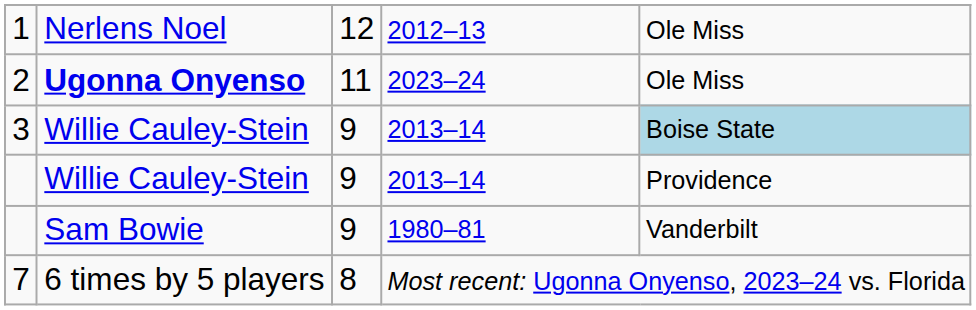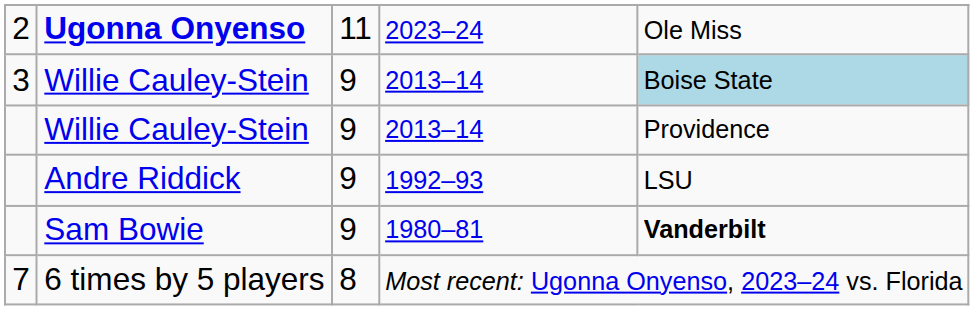 <table class="wikitable">
 <tr>
-</tr>
-<tr>
-<td>1</td>
-<td><a href='#'>Nerlens Noel</a></td>
-<td>12</td>
-<td style="font-size:80%;"><a href='#'>2012–13</a></td>
-<td style="font-size:80%;">Ole Miss</td>
 </tr>
 <tr>
 <td>2</td>
 <td><strong><a href='#'>Ugonna Onyenso</a></strong></td>
 <td>11</td>
 <td style="font-size:80%;"><a href='#'>2023–24</a></td>
 <td style="font-size:80%;">Ole Miss</td>
 </tr>
 <tr>
 <td>3</td>
 <td><a href='#'>Willie Cauley-Stein</a></td>
 <td>9</td>
 <td style="font-size:80%;"><a href='#'>2013–14</a></td>
 <td style="background: lightblue; font-size:80%;">Boise State</td>
 </tr>
 <tr>
 <td></td>
 <td><a href='#'>Willie Cauley-Stein</a></td>
 <td>9</td>
 <td style="font-size:80%;"><a href='#'>2013–14</a></td>
 <td style="font-size:80%;">Providence</td>
 </tr>
 <tr>
 <td></td>
+<td><a href='#'>Andre Riddick</a></td>
+<td>9</td>
+<td style="font-size:80%;"><a href='#'>1992–93</a></td>
+<td style="font-size:80%;">LSU</td>
+</tr>
+<tr>
+<td></td>
 <td><a href='#'>Sam Bowie</a></td>
 <td>9</td>
 <td style="font-size:80%;"><a href='#'>1980–81</a></td>
-<td style="font-size:80%;">Vanderbilt</td>
+<td style="font-size:80%;"><strong>Vanderbilt</strong></td>
 </tr>
 <tr>
 <td>7</td>
 <td>6 times by 5 players</td>
 <td>8</td>
 <td colspan=2 style="font-size:80%;"><em>Most recent:</em> <a href='#'>Ugonna Onyenso</a>, <a href='#'>2023–24</a> vs. Florida</td>
 </tr>
 </table>
